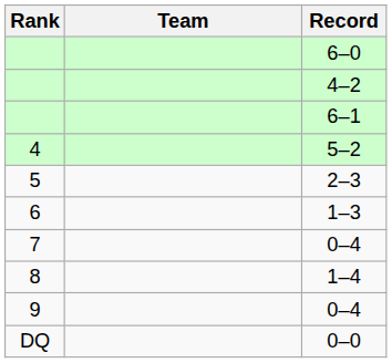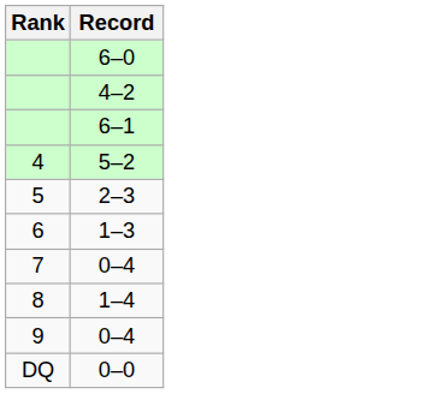 <table class="wikitable" style="text-align: center;">
 <tr>
 <th width=40>Rank</th>
-<th width=180>Team</th>
 <th width=60>Record</th>
 </tr>
 <tr bgcolor="#ccffcc">
 <td></td>
-<td align=left></td>
 <td>6–0</td>
 </tr>
 <tr bgcolor="#ccffcc">
 <td></td>
-<td align=left></td>
 <td>4–2</td>
 </tr>
 <tr bgcolor="#ccffcc">
 <td></td>
-<td align=left></td>
 <td>6–1</td>
 </tr>
 <tr bgcolor="#ccffcc">
 <td>4</td>
-<td align=left></td>
 <td>5–2</td>
 </tr>
 <tr>
 <td>5</td>
-<td align=left></td>
 <td>2–3</td>
 </tr>
 <tr>
 <td>6</td>
-<td align=left></td>
 <td>1–3</td>
 </tr>
 <tr>
 <td>7</td>
-<td align=left></td>
 <td>0–4</td>
 </tr>
 <tr>
 <td>8</td>
-<td align=left></td>
 <td>1–4</td>
 </tr>
 <tr>
 <td>9</td>
-<td align=left></td>
 <td>0–4</td>
 </tr>
 <tr>
 <td>DQ</td>
-<td align=left><em></em></td>
 <td>0–0</td>
 </tr>
 </table>
